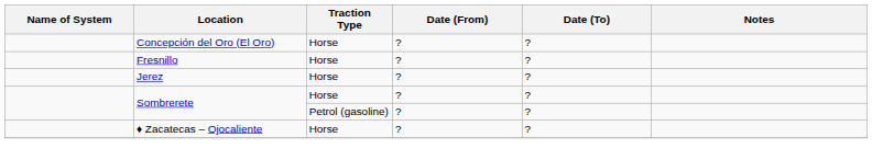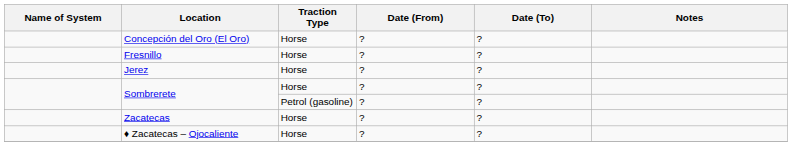 <table class="wikitable" width=100%>
 <tr>
 <th width=15%>Name of System</th>
 <th width=20%>Location</th>
 <th width=10%>Traction<br>Type</th>
 <th width=15%>Date (From)</th>
 <th width=15%>Date (To)</th>
 <th width=25%>Notes</th>
 </tr>
 <tr>
 <td> </td>
 <td><a href='#'>Concepción del Oro (El Oro)</a></td>
 <td>Horse</td>
 <td>?</td>
 <td>?</td>
 <td> </td>
 </tr>
 <tr>
 <td> </td>
 <td><a href='#'>Fresnillo</a></td>
 <td>Horse</td>
 <td>?</td>
 <td>?</td>
 <td> </td>
 </tr>
 <tr>
 <td> </td>
 <td><a href='#'>Jerez</a></td>
 <td>Horse</td>
 <td>?</td>
 <td>?</td>
 <td> </td>
 </tr>
 <tr>
 <td rowspan="2"> </td>
 <td rowspan="2"><a href='#'>Sombrerete</a></td>
 <td>Horse</td>
 <td>?</td>
 <td>?</td>
 <td> </td>
 </tr>
 <tr>
 <td>Petrol (gasoline)</td>
 <td>?</td>
 <td>?</td>
 <td> </td>
 </tr>
 <tr>
 <td> </td>
+<td><a href='#'>Zacatecas</a></td>
+<td>Horse</td>
+<td>?</td>
+<td>?</td>
+<td> </td>
+</tr>
+<tr>
+<td> </td>
 <td>♦ Zacatecas – <a href='#'>Ojocaliente</a></td>
 <td>Horse</td>
 <td>?</td>
 <td>?</td>
 <td> </td>
 </tr>
 <tr>
 </tr>
 </table>
